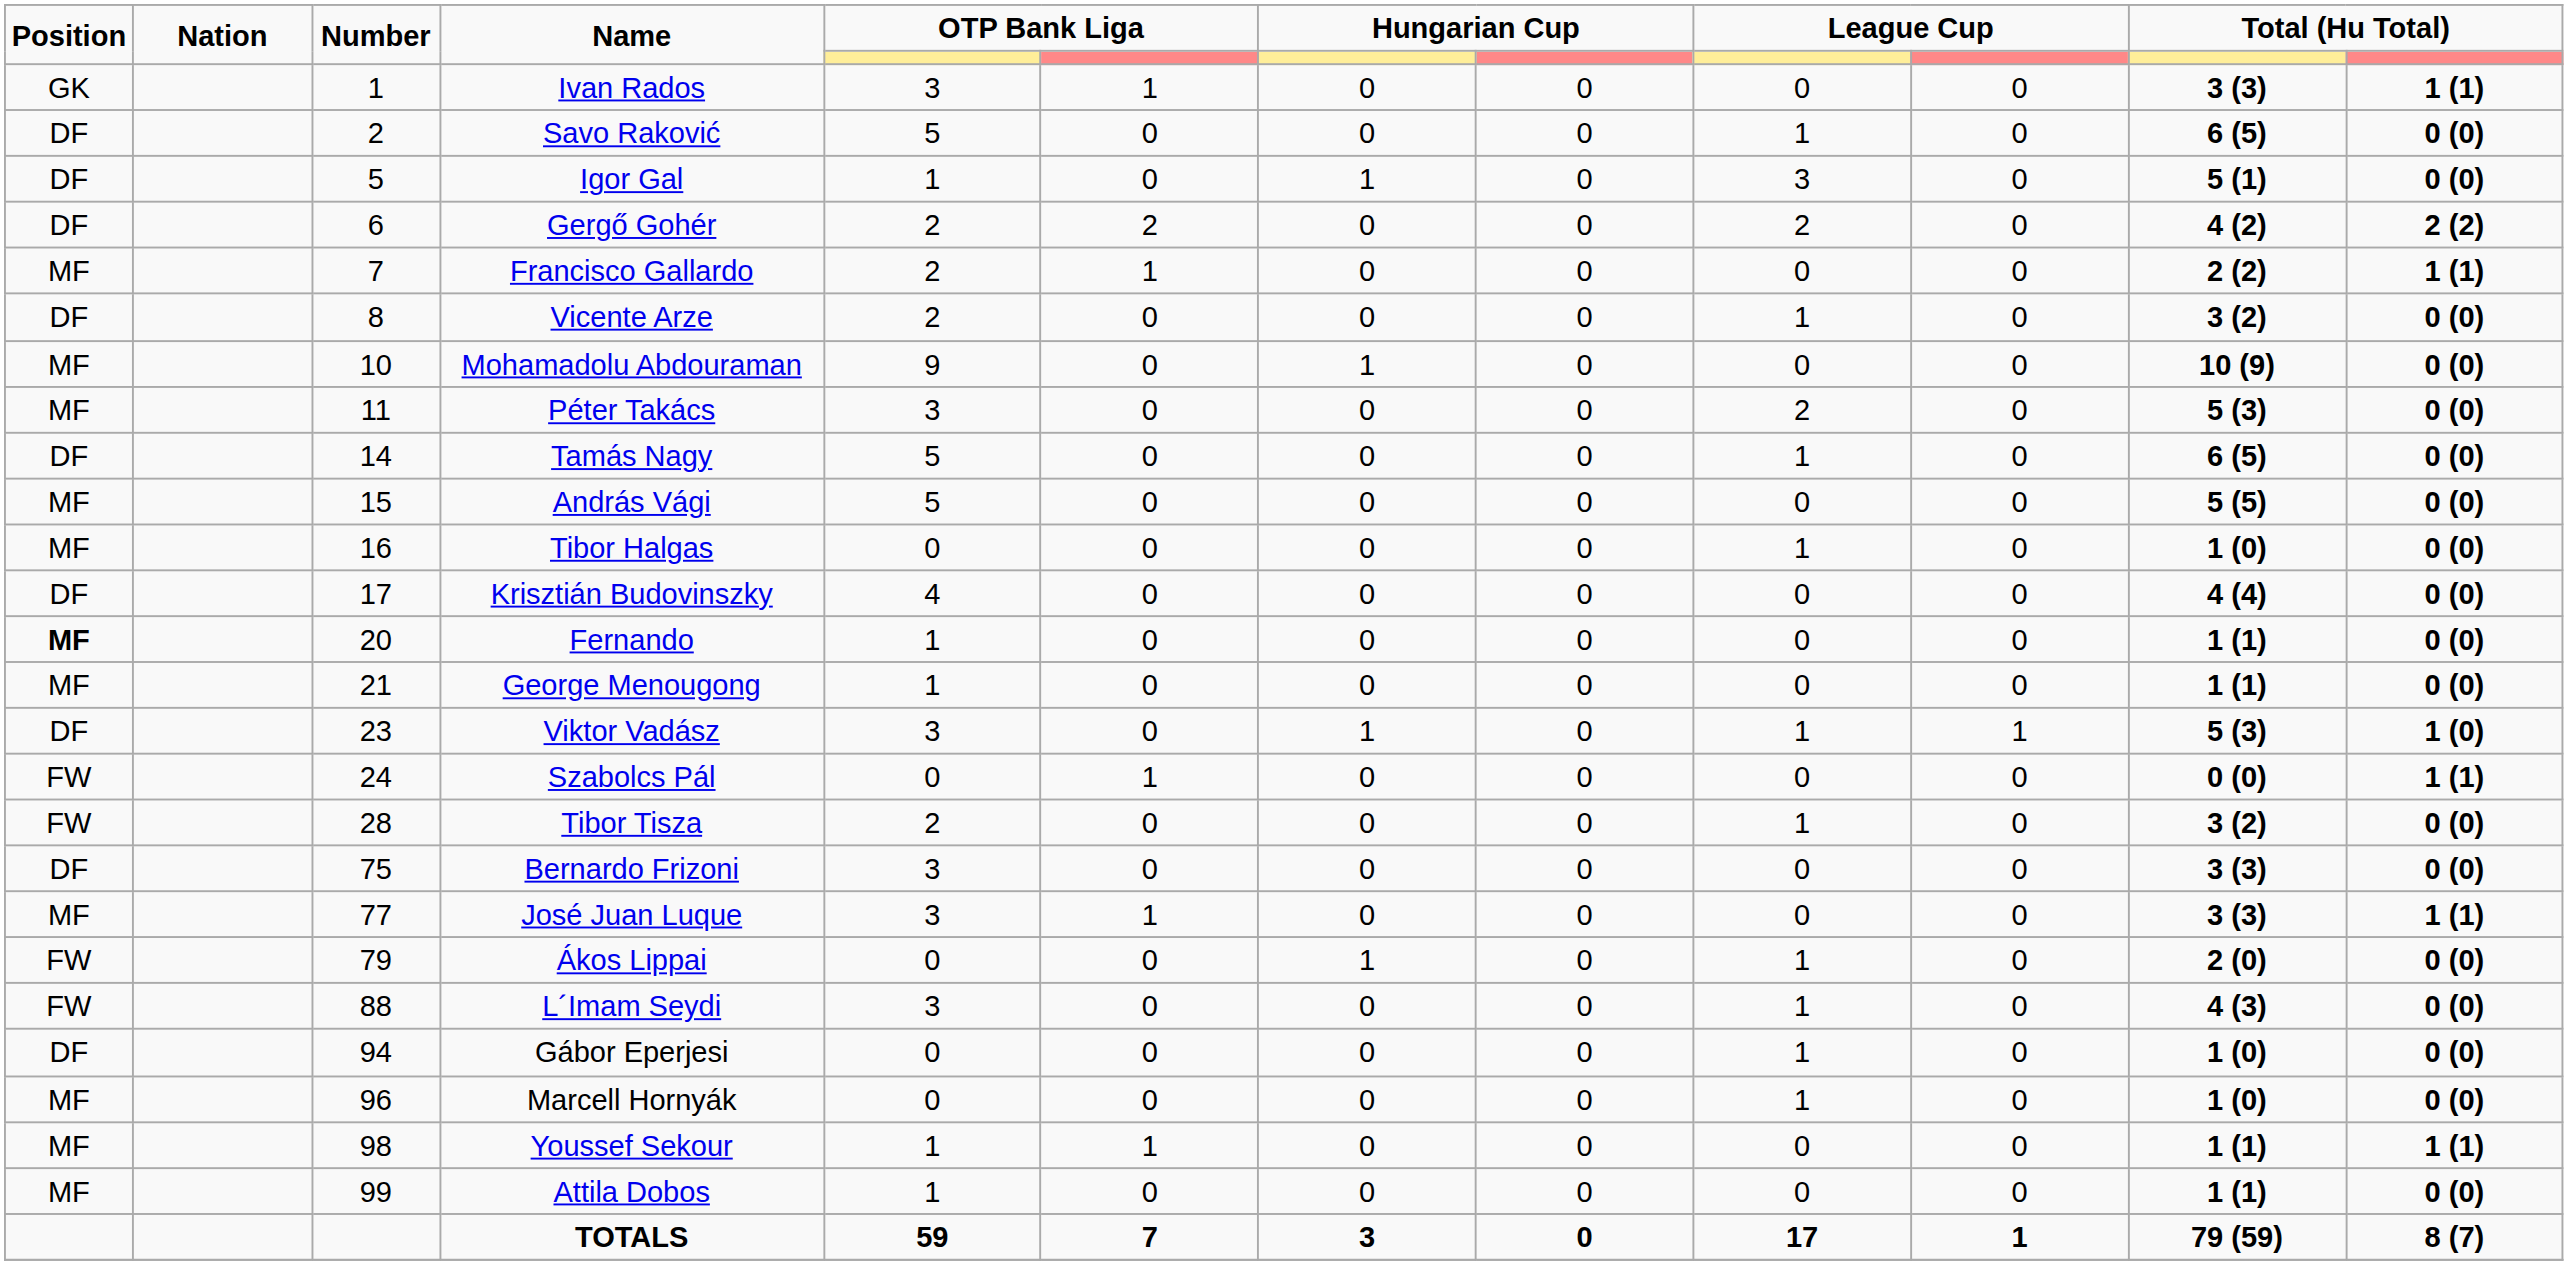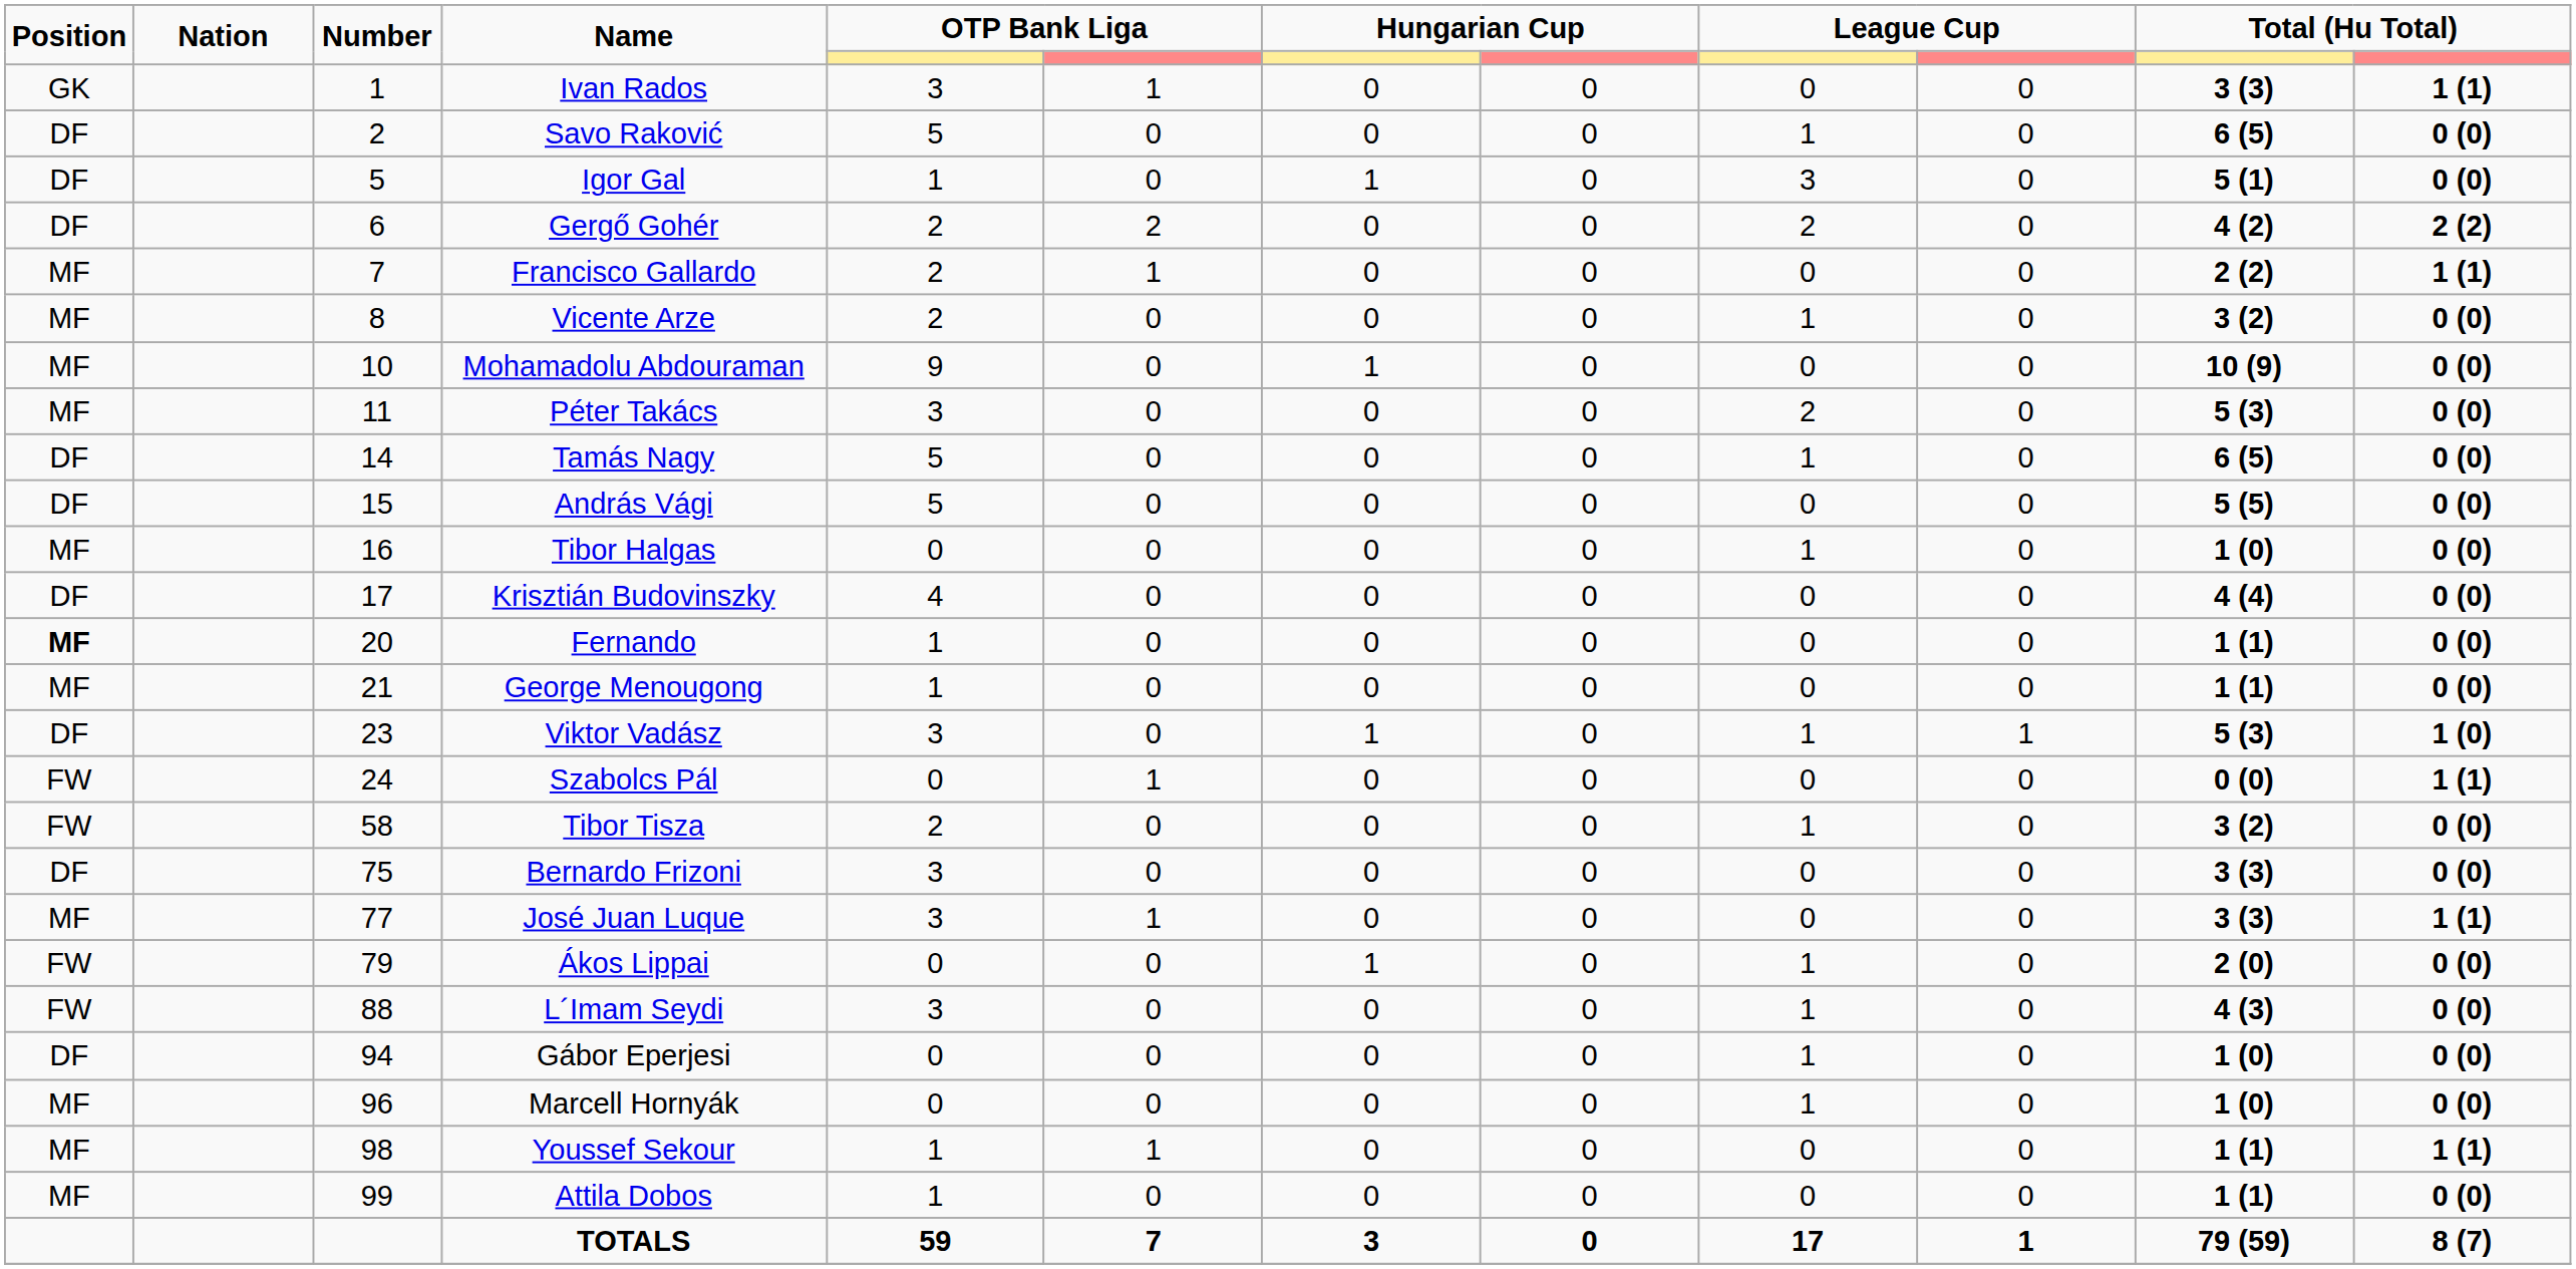 <table class="wikitable" style="font-size: 95%; text-align: center;">
 <tr>
 <td rowspan="2" width="5%" align="center"><strong>Position</strong></td>
 <td rowspan="2" width="7%" align="center"><strong>Nation</strong></td>
 <td rowspan="2" width="5%" align="center"><strong>Number</strong></td>
 <td rowspan="2" width="15%" align="center"><strong>Name</strong></td>
 <td colspan="2" align="center"><strong>OTP Bank Liga</strong></td>
 <td colspan="2" align="center"><strong>Hungarian Cup</strong></td>
 <td colspan="2" align="center"><strong>League Cup</strong></td>
 <td colspan="2" align="center"><strong>Total (Hu Total)</strong></td>
 </tr>
 <tr>
 <th width=60 style="background: #FFEE99"></th>
 <th width=60 style="background: #FF8888"></th>
 <th width=60 style="background: #FFEE99"></th>
 <th width=60 style="background: #FF8888"></th>
 <th width=60 style="background: #FFEE99"></th>
 <th width=60 style="background: #FF8888"></th>
 <th width=60 style="background: #FFEE99"></th>
 <th width=60 style="background: #FF8888"></th>
 </tr>
 <tr>
 <td>GK</td>
 <td></td>
 <td>1</td>
 <td><a href='#'>Ivan Rados</a></td>
 <td>3</td>
 <td>1</td>
 <td>0</td>
 <td>0</td>
 <td>0</td>
 <td>0</td>
 <td><strong>3 (3)</strong></td>
 <td><strong>1 (1)</strong></td>
 </tr>
 <tr>
 <td>DF</td>
 <td></td>
 <td>2</td>
 <td><a href='#'>Savo Raković</a></td>
 <td>5</td>
 <td>0</td>
 <td>0</td>
 <td>0</td>
 <td>1</td>
 <td>0</td>
 <td><strong>6 (5)</strong></td>
 <td><strong>0 (0)</strong></td>
 </tr>
 <tr>
 <td>DF</td>
 <td></td>
 <td>5</td>
 <td><a href='#'>Igor Gal</a></td>
 <td>1</td>
 <td>0</td>
 <td>1</td>
 <td>0</td>
 <td>3</td>
 <td>0</td>
 <td><strong>5 (1)</strong></td>
 <td><strong>0 (0)</strong></td>
 </tr>
 <tr>
 <td>DF</td>
 <td></td>
 <td>6</td>
 <td><a href='#'>Gergő Gohér</a></td>
 <td>2</td>
 <td>2</td>
 <td>0</td>
 <td>0</td>
 <td>2</td>
 <td>0</td>
 <td><strong>4 (2)</strong></td>
 <td><strong>2 (2)</strong></td>
 </tr>
 <tr>
 <td>MF</td>
 <td></td>
 <td>7</td>
 <td><a href='#'>Francisco Gallardo</a></td>
 <td>2</td>
 <td>1</td>
 <td>0</td>
 <td>0</td>
 <td>0</td>
 <td>0</td>
 <td><strong>2 (2)</strong></td>
 <td><strong>1 (1)</strong></td>
 </tr>
 <tr>
-<td>DF</td>
+<td>MF</td>
 <td></td>
 <td>8</td>
 <td><a href='#'>Vicente Arze</a></td>
 <td>2</td>
 <td>0</td>
 <td>0</td>
 <td>0</td>
 <td>1</td>
 <td>0</td>
 <td><strong>3 (2)</strong></td>
 <td><strong>0 (0)</strong></td>
 </tr>
 <tr>
 <td>MF</td>
 <td></td>
 <td>10</td>
 <td><a href='#'>Mohamadolu Abdouraman</a></td>
 <td>9</td>
 <td>0</td>
 <td>1</td>
 <td>0</td>
 <td>0</td>
 <td>0</td>
 <td><strong>10 (9)</strong></td>
 <td><strong>0 (0)</strong></td>
 </tr>
 <tr>
 <td>MF</td>
 <td></td>
 <td>11</td>
 <td><a href='#'>Péter Takács</a></td>
 <td>3</td>
 <td>0</td>
 <td>0</td>
 <td>0</td>
 <td>2</td>
 <td>0</td>
 <td><strong>5 (3)</strong></td>
 <td><strong>0 (0)</strong></td>
 </tr>
 <tr>
 <td>DF</td>
 <td></td>
 <td>14</td>
 <td><a href='#'>Tamás Nagy</a></td>
 <td>5</td>
 <td>0</td>
 <td>0</td>
 <td>0</td>
 <td>1</td>
 <td>0</td>
 <td><strong>6 (5)</strong></td>
 <td><strong>0 (0)</strong></td>
 </tr>
 <tr>
-<td>MF</td>
+<td>DF</td>
 <td></td>
 <td>15</td>
 <td><a href='#'>András Vági</a></td>
 <td>5</td>
 <td>0</td>
 <td>0</td>
 <td>0</td>
 <td>0</td>
 <td>0</td>
 <td><strong>5 (5)</strong></td>
 <td><strong>0 (0)</strong></td>
 </tr>
 <tr>
 <td>MF</td>
 <td></td>
 <td>16</td>
 <td><a href='#'>Tibor Halgas</a></td>
 <td>0</td>
 <td>0</td>
 <td>0</td>
 <td>0</td>
 <td>1</td>
 <td>0</td>
 <td><strong>1 (0)</strong></td>
 <td><strong>0 (0)</strong></td>
 </tr>
 <tr>
 <td>DF</td>
 <td></td>
 <td>17</td>
 <td><a href='#'>Krisztián Budovinszky</a></td>
 <td>4</td>
 <td>0</td>
 <td>0</td>
 <td>0</td>
 <td>0</td>
 <td>0</td>
 <td><strong>4 (4)</strong></td>
 <td><strong>0 (0)</strong></td>
 </tr>
 <tr>
 <td><strong>MF</strong></td>
 <td></td>
 <td>20</td>
 <td><a href='#'>Fernando</a></td>
 <td>1</td>
 <td>0</td>
 <td>0</td>
 <td>0</td>
 <td>0</td>
 <td>0</td>
 <td><strong>1 (1)</strong></td>
 <td><strong>0 (0)</strong></td>
 </tr>
 <tr>
 <td>MF</td>
 <td></td>
 <td>21</td>
 <td><a href='#'>George Menougong</a></td>
 <td>1</td>
 <td>0</td>
 <td>0</td>
 <td>0</td>
 <td>0</td>
 <td>0</td>
 <td><strong>1 (1)</strong></td>
 <td><strong>0 (0)</strong></td>
 </tr>
 <tr>
 <td>DF</td>
 <td></td>
 <td>23</td>
 <td><a href='#'>Viktor Vadász</a></td>
 <td>3</td>
 <td>0</td>
 <td>1</td>
 <td>0</td>
 <td>1</td>
 <td>1</td>
 <td><strong>5 (3)</strong></td>
 <td><strong>1 (0)</strong></td>
 </tr>
 <tr>
 <td>FW</td>
 <td></td>
 <td>24</td>
 <td><a href='#'>Szabolcs Pál</a></td>
 <td>0</td>
 <td>1</td>
 <td>0</td>
 <td>0</td>
 <td>0</td>
 <td>0</td>
 <td><strong>0 (0)</strong></td>
 <td><strong>1 (1)</strong></td>
 </tr>
 <tr>
 <td>FW</td>
 <td></td>
-<td>28</td>
+<td>58</td>
 <td><a href='#'>Tibor Tisza</a></td>
 <td>2</td>
 <td>0</td>
 <td>0</td>
 <td>0</td>
 <td>1</td>
 <td>0</td>
 <td><strong>3 (2)</strong></td>
 <td><strong>0 (0)</strong></td>
 </tr>
 <tr>
 <td>DF</td>
 <td></td>
 <td>75</td>
 <td><a href='#'>Bernardo Frizoni</a></td>
 <td>3</td>
 <td>0</td>
 <td>0</td>
 <td>0</td>
 <td>0</td>
 <td>0</td>
 <td><strong>3 (3)</strong></td>
 <td><strong>0 (0)</strong></td>
 </tr>
 <tr>
 <td>MF</td>
 <td></td>
 <td>77</td>
 <td><a href='#'>José Juan Luque</a></td>
 <td>3</td>
 <td>1</td>
 <td>0</td>
 <td>0</td>
 <td>0</td>
 <td>0</td>
 <td><strong>3 (3)</strong></td>
 <td><strong>1 (1)</strong></td>
 </tr>
 <tr>
 <td>FW</td>
 <td></td>
 <td>79</td>
 <td><a href='#'>Ákos Lippai</a></td>
 <td>0</td>
 <td>0</td>
 <td>1</td>
 <td>0</td>
 <td>1</td>
 <td>0</td>
 <td><strong>2 (0)</strong></td>
 <td><strong>0 (0)</strong></td>
 </tr>
 <tr>
 <td>FW</td>
 <td> </td>
 <td>88</td>
 <td><a href='#'>L´Imam Seydi</a></td>
 <td>3</td>
 <td>0</td>
 <td>0</td>
 <td>0</td>
 <td>1</td>
 <td>0</td>
 <td><strong>4 (3)</strong></td>
 <td><strong>0 (0)</strong></td>
 </tr>
 <tr>
 <td>DF</td>
 <td></td>
 <td>94</td>
 <td>Gábor Eperjesi</td>
 <td>0</td>
 <td>0</td>
 <td>0</td>
 <td>0</td>
 <td>1</td>
 <td>0</td>
 <td><strong>1 (0)</strong></td>
 <td><strong>0 (0)</strong></td>
 </tr>
 <tr>
 <td>MF</td>
 <td></td>
 <td>96</td>
 <td>Marcell Hornyák</td>
 <td>0</td>
 <td>0</td>
 <td>0</td>
 <td>0</td>
 <td>1</td>
 <td>0</td>
 <td><strong>1 (0)</strong></td>
 <td><strong>0 (0)</strong></td>
 </tr>
 <tr>
 <td>MF</td>
 <td> </td>
 <td>98</td>
 <td><a href='#'>Youssef Sekour</a></td>
 <td>1</td>
 <td>1</td>
 <td>0</td>
 <td>0</td>
 <td>0</td>
 <td>0</td>
 <td><strong>1 (1)</strong></td>
 <td><strong>1 (1)</strong></td>
 </tr>
 <tr>
 <td>MF</td>
 <td></td>
 <td>99</td>
 <td><a href='#'>Attila Dobos</a></td>
 <td>1</td>
 <td>0</td>
 <td>0</td>
 <td>0</td>
 <td>0</td>
 <td>0</td>
 <td><strong>1 (1)</strong></td>
 <td><strong>0 (0)</strong></td>
 </tr>
 <tr>
 <td></td>
 <td></td>
 <td></td>
 <td><strong>TOTALS</strong></td>
 <td><strong>59</strong></td>
 <td><strong>7</strong></td>
 <td><strong>3</strong></td>
 <td><strong>0</strong></td>
 <td><strong>17</strong></td>
 <td><strong>1</strong></td>
 <td><strong>79 (59)</strong></td>
 <td><strong>8 (7)</strong></td>
 </tr>
 <tr>
 </tr>
 </table>
